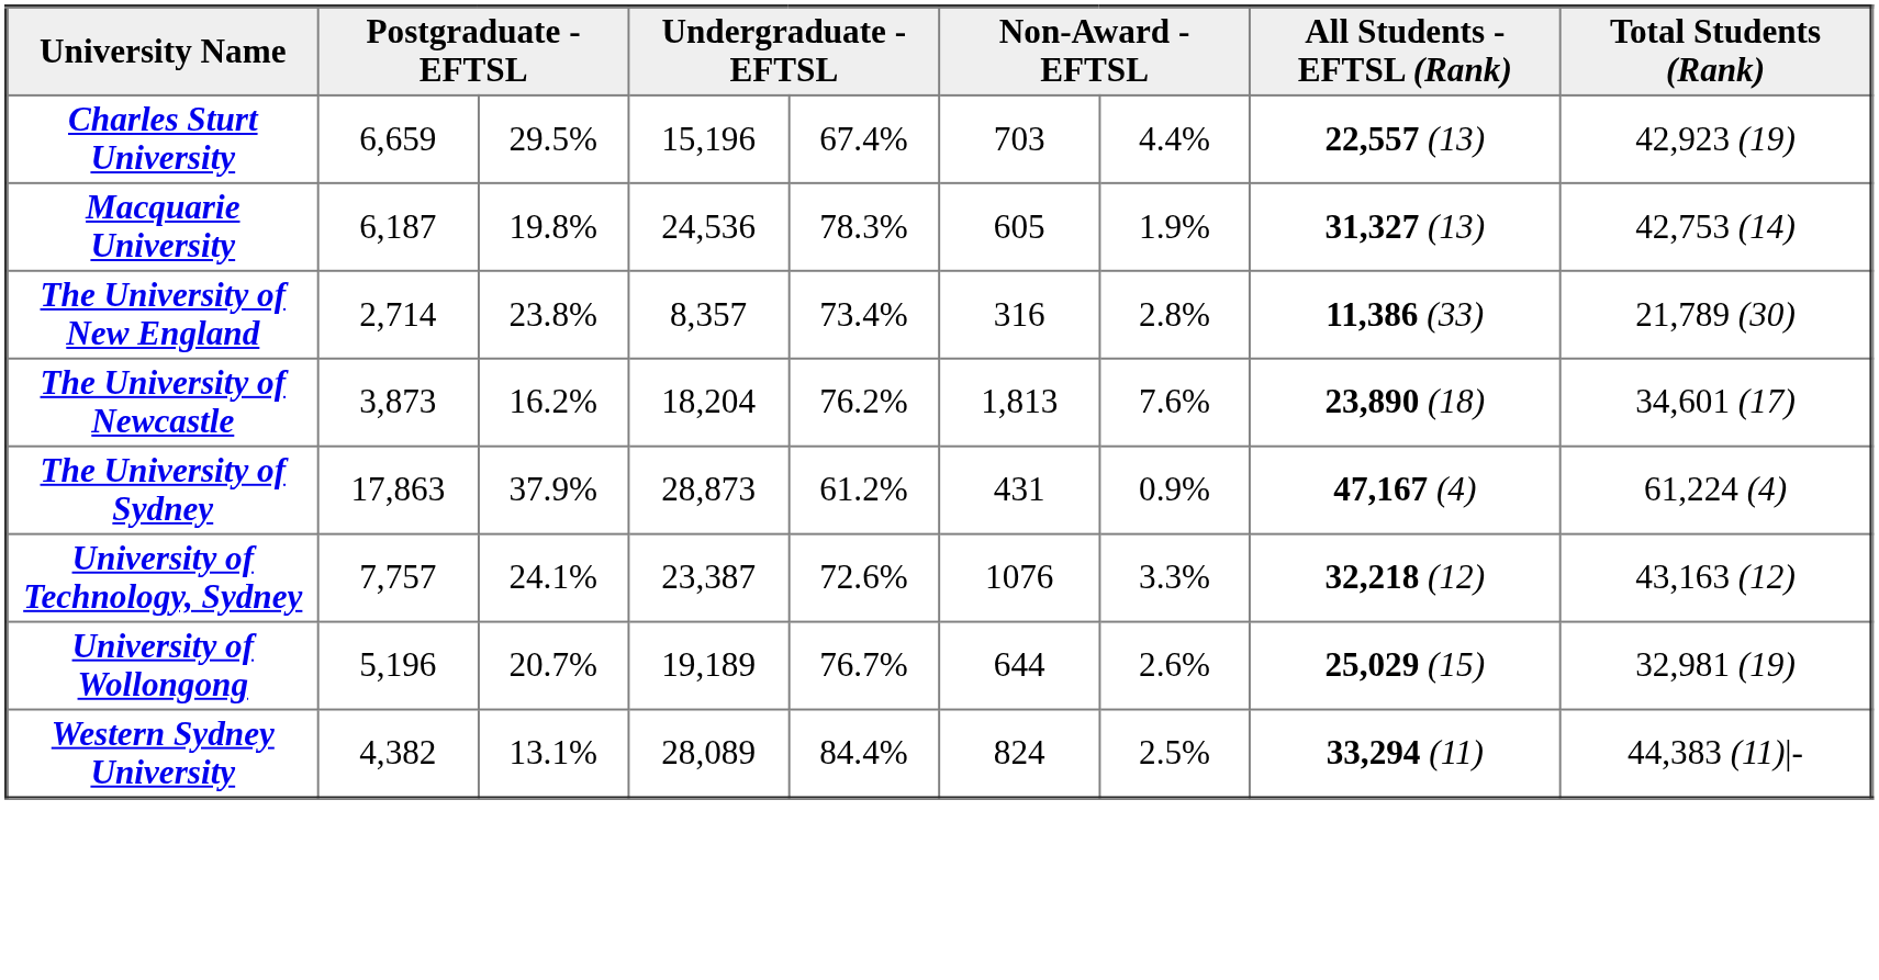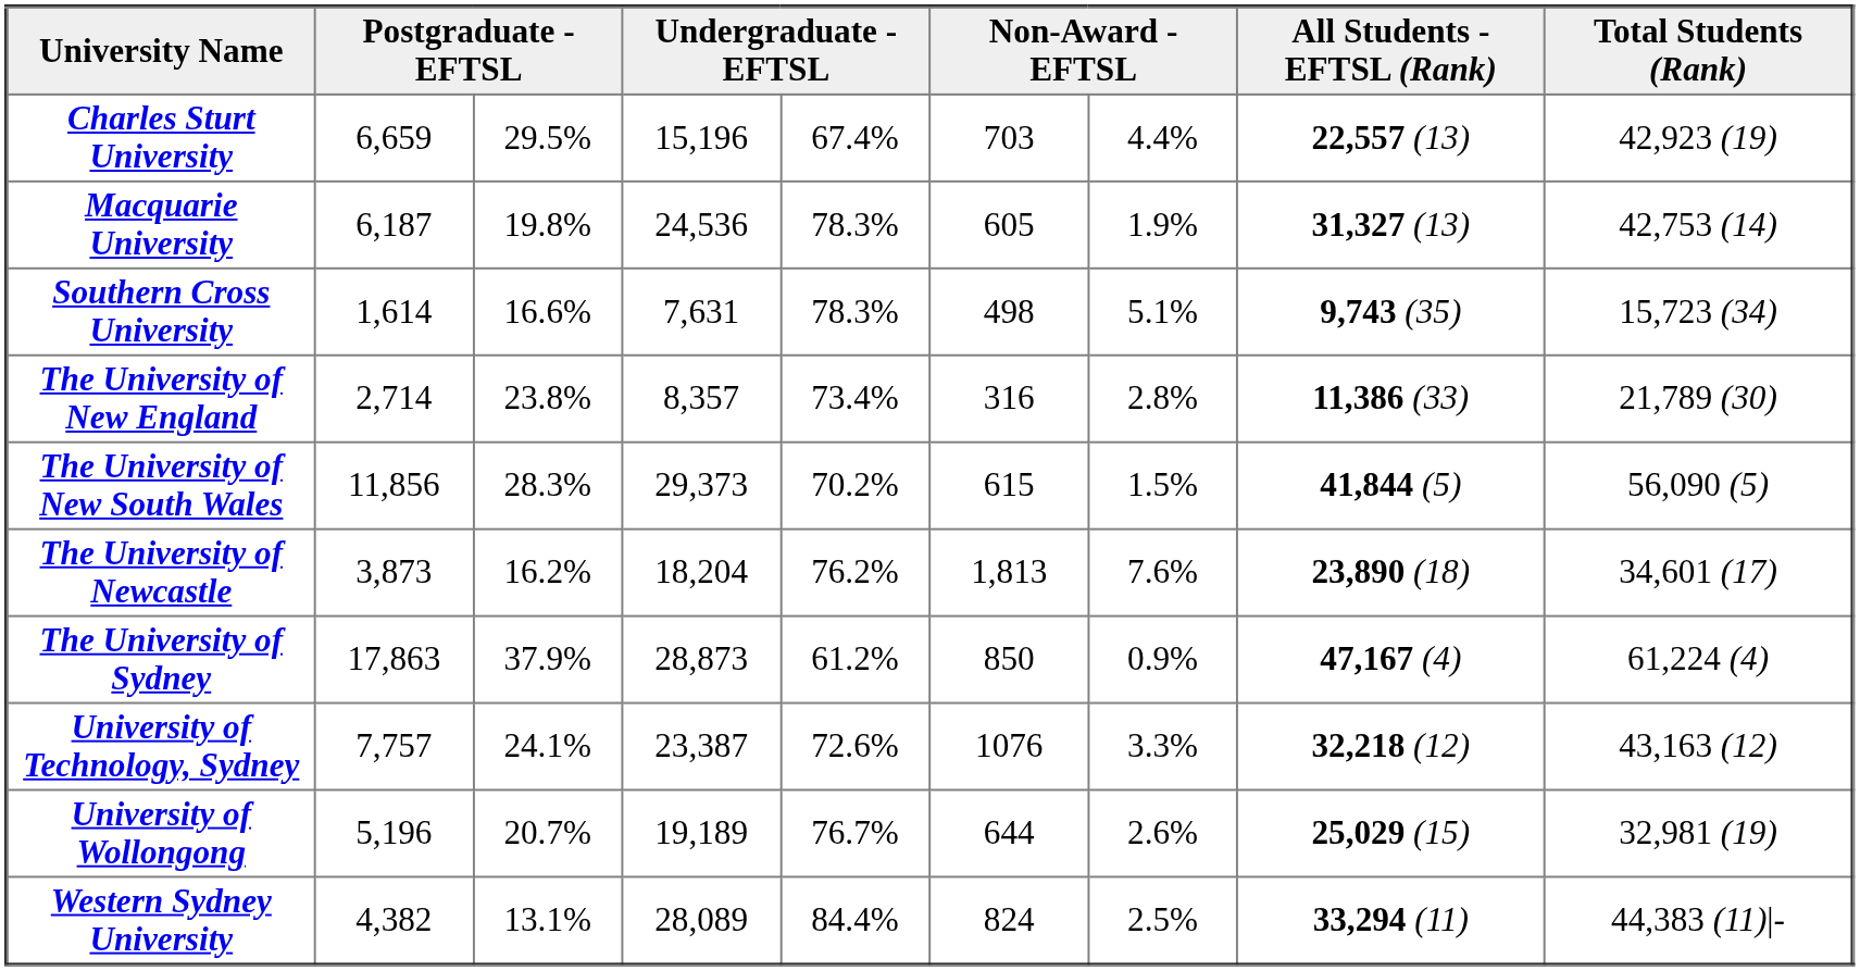 <table border="2" cellspacing="1" cellpadding="2" style="border-collapse: collapse;">
 <tr>
 <th colspan=1 style="background:#efefef;" align=center width=140>University Name</th>
 <th colspan=2 style="background:#efefef;" align=center width=140>Postgraduate - EFTSL</th>
 <th colspan=2 style="background:#efefef;" align=center width=140>Undergraduate - EFTSL</th>
 <th colspan=2 style="background:#efefef;" align=center width=140>Non-Award - EFTSL</th>
 <th colspan=1 style="background:#efefef;" align=center width=140>All Students - EFTSL <em>(Rank)</em></th>
 <th colspan=1 style="background:#efefef;" align=center width=140>Total Students <em>(Rank)</em></th>
 </tr>
 <tr>
 <td align=center><strong><em><a href='#'>Charles Sturt University</a></em></strong></td>
 <td align=center>6,659</td>
 <td align=center>29.5%</td>
 <td align=center>15,196</td>
 <td align=center>67.4%</td>
 <td align=center>703</td>
 <td align=center>4.4%</td>
 <td align=center><strong>22,557</strong> <em>(13)</em></td>
 <td align=center>42,923 <em>(19)</em></td>
 </tr>
 <tr>
 <td align=center><strong><em><a href='#'>Macquarie University</a></em></strong></td>
 <td align=center>6,187</td>
 <td align=center>19.8%</td>
 <td align=center>24,536</td>
 <td align=center>78.3%</td>
 <td align=center>605</td>
 <td align=center>1.9%</td>
 <td align=center><strong>31,327</strong> <em>(13)</em></td>
 <td align=center>42,753 <em>(14)</em></td>
 </tr>
 <tr>
+<td align=center><strong><em><a href='#'>Southern Cross University</a></em></strong></td>
+<td align=center>1,614</td>
+<td align=center>16.6%</td>
+<td align=center>7,631</td>
+<td align=center>78.3%</td>
+<td align=center>498</td>
+<td align=center>5.1%</td>
+<td align=center><strong>9,743</strong> <em>(35)</em></td>
+<td align=center>15,723 <em>(34)</em></td>
+</tr>
+<tr>
 <td align=center><strong><em><a href='#'>The University of New England</a></em></strong></td>
 <td align=center>2,714</td>
 <td align=center>23.8%</td>
 <td align=center>8,357</td>
 <td align=center>73.4%</td>
 <td align=center>316</td>
 <td align=center>2.8%</td>
 <td align=center><strong>11,386</strong> <em>(33)</em></td>
 <td align=center>21,789 <em>(30)</em></td>
+</tr>
+<tr>
+<td align=center><strong><em><a href='#'>The University of New South Wales</a></em></strong></td>
+<td align=center>11,856</td>
+<td align=center>28.3%</td>
+<td align=center>29,373</td>
+<td align=center>70.2%</td>
+<td align=center>615</td>
+<td align=center>1.5%</td>
+<td align=center><strong>41,844</strong> <em>(5)</em></td>
+<td align=center>56,090 <em>(5)</em></td>
 </tr>
 <tr>
 <td align=center><strong><em><a href='#'>The University of Newcastle</a></em></strong></td>
 <td align=center>3,873</td>
 <td align=center>16.2%</td>
 <td align=center>18,204</td>
 <td align=center>76.2%</td>
 <td align=center>1,813</td>
 <td align=center>7.6%</td>
 <td align=center><strong>23,890</strong> <em>(18)</em></td>
 <td align=center>34,601 <em>(17)</em></td>
 </tr>
 <tr>
 <td align=center><strong><em><a href='#'>The University of Sydney</a></em></strong></td>
 <td align=center>17,863</td>
 <td align=center>37.9%</td>
 <td align=center>28,873</td>
 <td align=center>61.2%</td>
-<td align=center>431</td>
+<td align=center>850</td>
 <td align=center>0.9%</td>
 <td align=center><strong>47,167</strong> <em>(4)</em></td>
 <td align=center>61,224 <em>(4)</em></td>
 </tr>
 <tr>
 <td align=center><strong><em><a href='#'>University of Technology, Sydney</a></em></strong></td>
 <td align=center>7,757</td>
 <td align=center>24.1%</td>
 <td align=center>23,387</td>
 <td align=center>72.6%</td>
 <td align=center>1076</td>
 <td align=center>3.3%</td>
 <td align=center><strong>32,218</strong> <em>(12)</em></td>
 <td align=center>43,163 <em>(12)</em></td>
 </tr>
 <tr>
 <td align=center><strong><em><a href='#'>University of Wollongong</a></em></strong></td>
 <td align=center>5,196</td>
 <td align=center>20.7%</td>
 <td align=center>19,189</td>
 <td align=center>76.7%</td>
 <td align=center>644</td>
 <td align=center>2.6%</td>
 <td align=center><strong>25,029</strong> <em>(15)</em></td>
 <td align=center>32,981 <em>(19)</em></td>
 </tr>
 <tr>
 <td align=center><strong><em><a href='#'>Western Sydney University</a></em></strong></td>
 <td align=center>4,382</td>
 <td align=center>13.1%</td>
 <td align=center>28,089</td>
 <td align=center>84.4%</td>
 <td align=center>824</td>
 <td align=center>2.5%</td>
 <td align=center><strong>33,294</strong> <em>(11)</em></td>
 <td align=center>44,383 <em>(11)</em>|-</td>
 </tr>
 </table>
